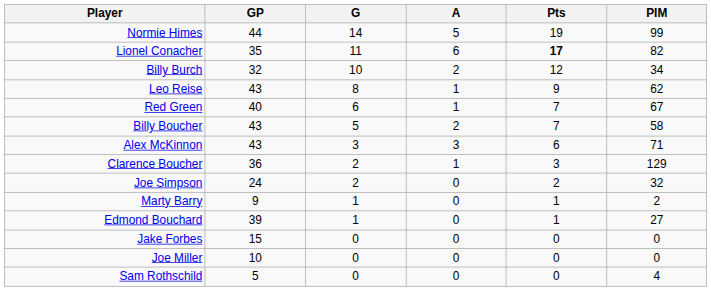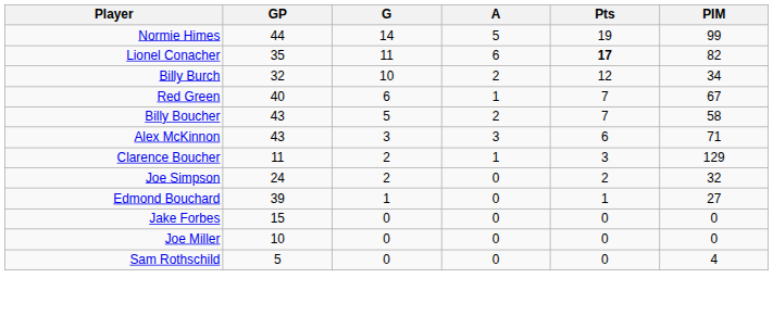 <table class="wikitable sortable" width="60%">
 <tr ALIGN="center">
 <th bgcolor="#DDDDFF" width="10%">Player</th>
 <th bgcolor="#DDDDFF" width="5%">GP</th>
 <th bgcolor="#DDDDFF" width="5%">G</th>
 <th bgcolor="#DDDDFF" width="5%">A</th>
 <th bgcolor="#DDDDFF" width="5%">Pts</th>
 <th bgcolor="#DDDDFF" width="5%">PIM</th>
 </tr>
 <tr align="center">
 <td align="right"><a href='#'>Normie Himes</a></td>
 <td>44</td>
 <td>14</td>
 <td>5</td>
 <td>19</td>
 <td>99</td>
 </tr>
 <tr align="center">
 <td align="right"><a href='#'>Lionel Conacher</a></td>
 <td>35</td>
 <td>11</td>
 <td>6</td>
 <td><strong>17</strong></td>
 <td>82</td>
 </tr>
 <tr align="center">
 <td align="right"><a href='#'>Billy Burch</a></td>
 <td>32</td>
 <td>10</td>
 <td>2</td>
 <td>12</td>
 <td>34</td>
 </tr>
 <tr align="center">
-<td align="right"><a href='#'>Leo Reise</a></td>
-<td>43</td>
-<td>8</td>
-<td>1</td>
-<td>9</td>
-<td>62</td>
-</tr>
-<tr align="center">
 <td align="right"><a href='#'>Red Green</a></td>
 <td>40</td>
 <td>6</td>
 <td>1</td>
 <td>7</td>
 <td>67</td>
 </tr>
 <tr align="center">
 <td align="right"><a href='#'>Billy Boucher</a></td>
 <td>43</td>
 <td>5</td>
 <td>2</td>
 <td>7</td>
 <td>58</td>
 </tr>
 <tr align="center">
 <td align="right"><a href='#'>Alex McKinnon</a></td>
 <td>43</td>
 <td>3</td>
 <td>3</td>
 <td>6</td>
 <td>71</td>
 </tr>
 <tr align="center">
 <td align="right"><a href='#'>Clarence Boucher</a></td>
-<td>36</td>
+<td>11</td>
 <td>2</td>
 <td>1</td>
 <td>3</td>
 <td>129</td>
 </tr>
 <tr align="center">
 <td align="right"><a href='#'>Joe Simpson</a></td>
 <td>24</td>
 <td>2</td>
 <td>0</td>
 <td>2</td>
 <td>32</td>
-</tr>
-<tr align="center">
-<td align="right"><a href='#'>Marty Barry</a></td>
-<td>9</td>
-<td>1</td>
-<td>0</td>
-<td>1</td>
-<td>2</td>
 </tr>
 <tr align="center">
 <td align="right"><a href='#'>Edmond Bouchard</a></td>
 <td>39</td>
 <td>1</td>
 <td>0</td>
 <td>1</td>
 <td>27</td>
 </tr>
 <tr align="center">
 <td align="right"><a href='#'>Jake Forbes</a></td>
 <td>15</td>
 <td>0</td>
 <td>0</td>
 <td>0</td>
 <td>0</td>
 </tr>
 <tr align="center">
 <td align="right"><a href='#'>Joe Miller</a></td>
 <td>10</td>
 <td>0</td>
 <td>0</td>
 <td>0</td>
 <td>0</td>
 </tr>
 <tr align="center">
 <td align="right"><a href='#'>Sam Rothschild</a></td>
 <td>5</td>
 <td>0</td>
 <td>0</td>
 <td>0</td>
 <td>4</td>
 </tr>
 </table>
